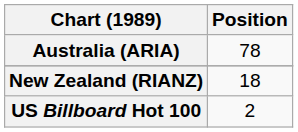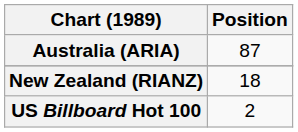 <table class="wikitable sortable plainrowheaders" style="text-align:center">
 <tr>
 <th scope="col">Chart (1989)</th>
 <th scope="col">Position</th>
 </tr>
 <tr>
 <th scope="row">Australia (ARIA)</th>
-<td>78</td>
+<td>87</td>
 </tr>
 <tr>
 </tr>
 <tr>
 <th scope="row">New Zealand (RIANZ)</th>
 <td>18</td>
 </tr>
 <tr>
 <th scope="row">US <em>Billboard</em> Hot 100</th>
 <td>2</td>
 </tr>
 </table>
